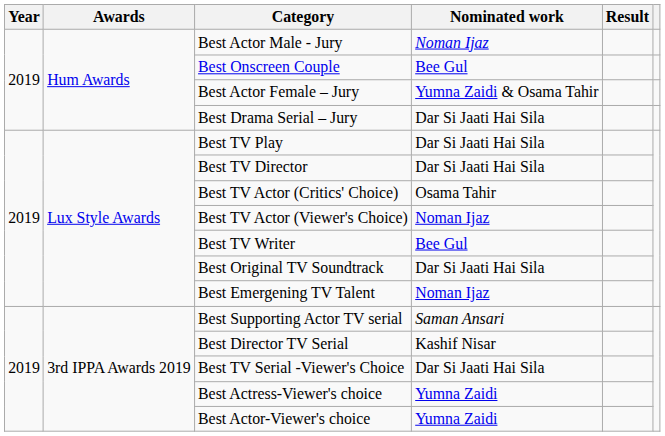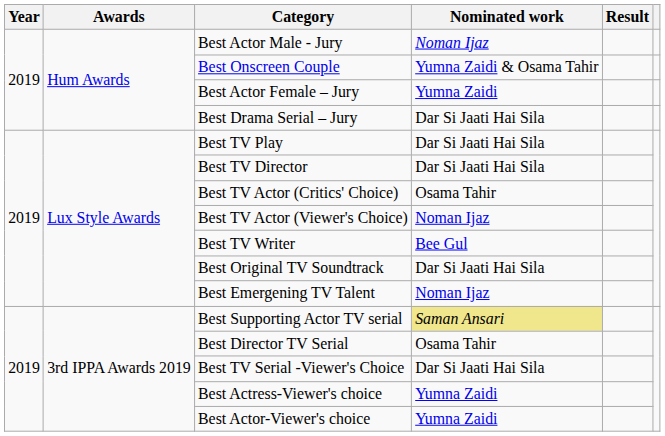 <table class="wikitable sortable">
 <tr>
 <th>Year</th>
 <th>Awards</th>
 <th>Category</th>
 <th>Nominated work</th>
 <th>Result</th>
 <th scope="col" class="unsortable"></th>
 </tr>
 <tr>
 <td rowspan="4">2019</td>
 <td rowspan=4><a href='#'>Hum Awards</a></td>
 <td>Best Actor Male - Jury</td>
 <td><em><a href='#'>Noman Ijaz</a></em></td>
 <td></td>
 <td></td>
 </tr>
 <tr>
 <td><a href='#'>Best Onscreen Couple</a></td>
-<td><a href='#'>Bee Gul</a></td>
+<td><a href='#'>Yumna Zaidi</a> & Osama Tahir</td>
 <td></td>
 <td></td>
 </tr>
 <tr>
 <td>Best Actor Female – Jury</td>
-<td><a href='#'>Yumna Zaidi</a> & Osama Tahir</td>
+<td><a href='#'>Yumna Zaidi</a></td>
 <td></td>
 <td></td>
 </tr>
 <tr>
 <td>Best Drama Serial – Jury</td>
 <td>Dar Si Jaati Hai Sila</td>
 <td></td>
 <td></td>
 </tr>
 <tr>
 <td rowspan="7">2019</td>
 <td rowspan="7"><a href='#'>Lux Style Awards</a></td>
 <td>Best TV Play</td>
 <td>Dar Si Jaati Hai Sila</td>
 <td></td>
 <td rowspan="7"></td>
 </tr>
 <tr>
 <td>Best TV Director</td>
 <td>Dar Si Jaati Hai Sila</td>
 <td></td>
 </tr>
 <tr>
 <td>Best TV Actor (Critics' Choice)</td>
 <td>Osama Tahir</td>
 <td></td>
 </tr>
 <tr>
 <td>Best TV Actor (Viewer's Choice)</td>
 <td><a href='#'>Noman Ijaz</a></td>
 <td></td>
 </tr>
 <tr>
 <td>Best TV Writer</td>
 <td><a href='#'>Bee Gul</a></td>
 <td></td>
 </tr>
 <tr>
 <td>Best Original TV Soundtrack</td>
 <td>Dar Si Jaati Hai Sila</td>
 <td></td>
 </tr>
 <tr>
 <td>Best Emergening TV Talent</td>
 <td><a href='#'>Noman Ijaz</a></td>
 <td></td>
 </tr>
 <tr>
 <td rowspan=5>2019</td>
 <td rowspan="5">3rd IPPA Awards 2019</td>
 <td>Best Supporting Actor TV serial</td>
-<td><em>Saman Ansari</em></td>
+<td style="background: khaki;"><em>Saman Ansari</em></td>
 <td></td>
 <td rowspan="5"></td>
 </tr>
 <tr>
 <td>Best Director TV Serial</td>
-<td>Kashif Nisar</td>
+<td>Osama Tahir</td>
 <td></td>
 </tr>
 <tr>
 <td>Best TV Serial -Viewer's Choice</td>
 <td>Dar Si Jaati Hai Sila</td>
 <td></td>
 </tr>
 <tr>
 <td>Best Actress-Viewer's choice</td>
 <td><a href='#'>Yumna Zaidi</a></td>
 <td></td>
 </tr>
 <tr>
 <td>Best Actor-Viewer's choice</td>
 <td><a href='#'>Yumna Zaidi</a></td>
 <td></td>
 </tr>
 </table>
